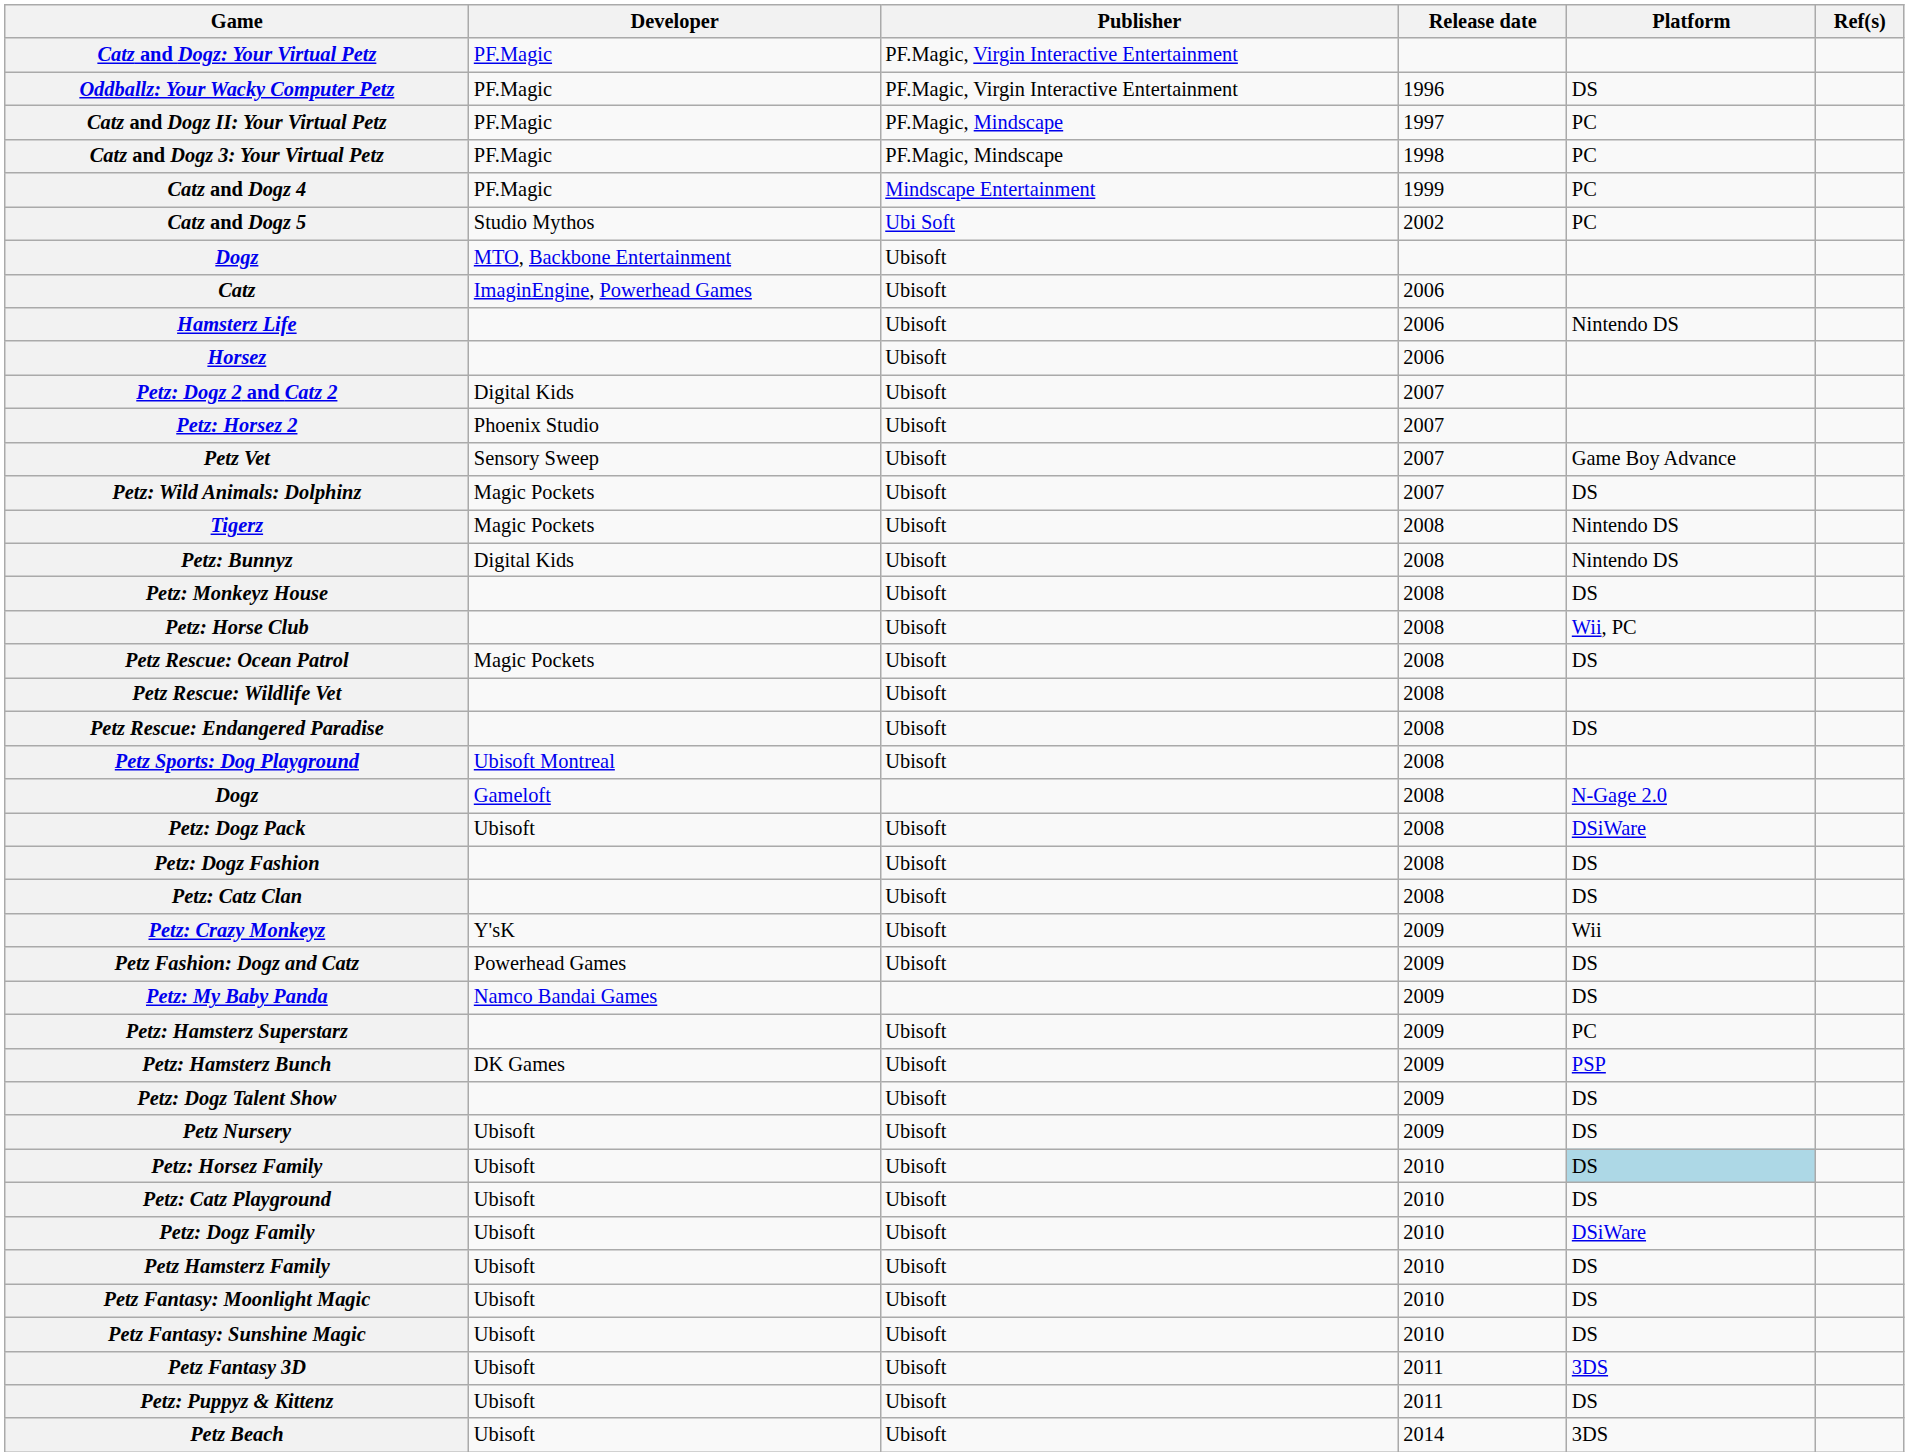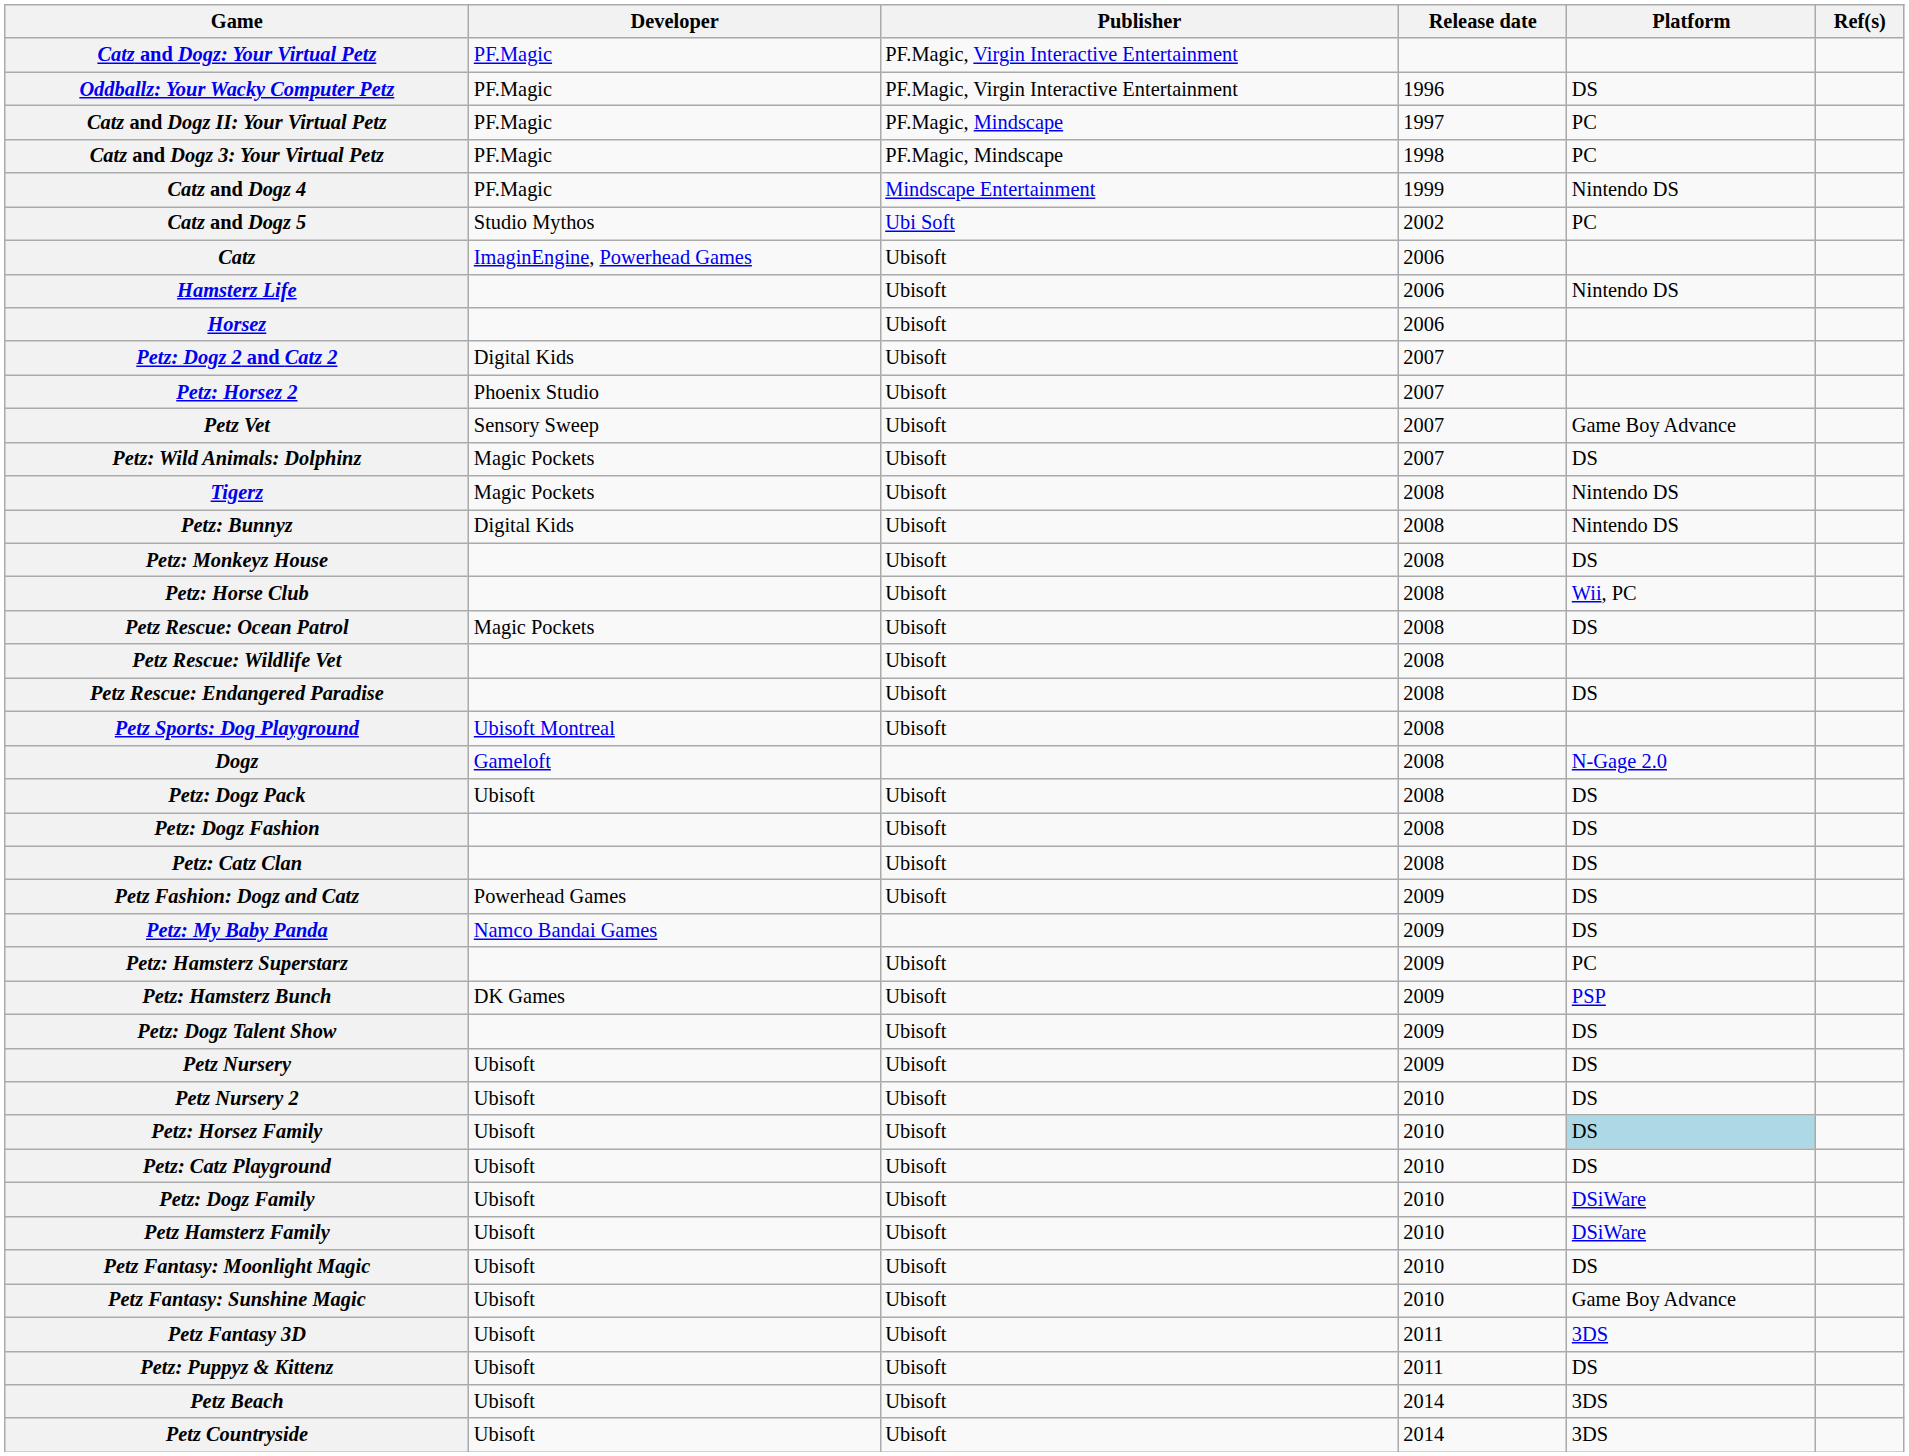 <table class="wikitable sortable" style="min-width: 80%; font-size: 85%;">
 <tr>
 <th>Game</th>
 <th>Developer</th>
 <th>Publisher</th>
 <th>Release date</th>
 <th>Platform</th>
 <th class="unsortable">Ref(s)</th>
 </tr>
 <tr>
 <th><a href='#'><em>Catz</em> and <em>Dogz: Your Virtual Petz</em></a></th>
 <td><a href='#'>PF.Magic</a></td>
 <td>PF.Magic, <a href='#'>Virgin Interactive Entertainment</a></td>
 <td></td>
 <td></td>
 <td></td>
 </tr>
 <tr>
 <th><em><a href='#'>Oddballz: Your Wacky Computer Petz</a></em></th>
 <td>PF.Magic</td>
 <td>PF.Magic, Virgin Interactive Entertainment</td>
 <td>1996</td>
 <td>DS</td>
 <td></td>
 </tr>
 <tr>
 <th><em>Catz</em> and <em>Dogz II: Your Virtual Petz</em></th>
 <td>PF.Magic</td>
 <td>PF.Magic, <a href='#'>Mindscape</a></td>
 <td>1997</td>
 <td>PC</td>
 <td></td>
 </tr>
 <tr>
 <th><em>Catz</em> and <em>Dogz 3: Your Virtual Petz</em></th>
 <td>PF.Magic</td>
 <td>PF.Magic, Mindscape</td>
 <td>1998</td>
 <td>PC</td>
 <td></td>
 </tr>
 <tr>
 <th><em>Catz</em> and <em>Dogz 4</em></th>
 <td>PF.Magic</td>
 <td><a href='#'>Mindscape Entertainment</a></td>
 <td>1999</td>
-<td>PC</td>
+<td>Nintendo DS</td>
 <td></td>
 </tr>
 <tr>
 <th><em>Catz</em> and <em>Dogz 5</em></th>
 <td>Studio Mythos</td>
 <td><a href='#'>Ubi Soft</a></td>
 <td>2002</td>
 <td>PC</td>
-<td></td>
-</tr>
-<tr>
-<th><em><a href='#'>Dogz</a></em></th>
-<td><a href='#'>MTO</a>, <a href='#'>Backbone Entertainment</a></td>
-<td>Ubisoft</td>
-<td></td>
-<td></td>
 <td></td>
 </tr>
 <tr>
 <th><em>Catz</em></th>
 <td><a href='#'>ImaginEngine</a>, <a href='#'>Powerhead Games</a></td>
 <td>Ubisoft</td>
 <td>2006</td>
 <td></td>
 <td></td>
 </tr>
 <tr>
 <th><em><a href='#'>Hamsterz Life</a></em></th>
 <td></td>
 <td>Ubisoft</td>
 <td>2006</td>
 <td>Nintendo DS</td>
 <td></td>
 </tr>
 <tr>
 <th><em><a href='#'>Horsez</a></em></th>
 <td></td>
 <td>Ubisoft</td>
 <td>2006</td>
 <td></td>
 <td></td>
 </tr>
 <tr>
 <th><a href='#'><em>Petz: Dogz 2</em> and <em>Catz 2</em></a></th>
 <td>Digital Kids</td>
 <td>Ubisoft</td>
 <td>2007</td>
 <td></td>
 <td></td>
 </tr>
 <tr>
 <th><em><a href='#'>Petz: Horsez 2</a></em></th>
 <td>Phoenix Studio</td>
 <td>Ubisoft</td>
 <td>2007</td>
 <td></td>
 <td></td>
 </tr>
 <tr>
 <th><em>Petz Vet</em></th>
 <td>Sensory Sweep</td>
 <td>Ubisoft</td>
 <td>2007</td>
 <td>Game Boy Advance</td>
 <td></td>
 </tr>
 <tr>
 <th><em>Petz: Wild Animals: Dolphinz</em></th>
 <td>Magic Pockets</td>
 <td>Ubisoft</td>
 <td>2007</td>
 <td>DS</td>
 <td></td>
 </tr>
 <tr>
 <th><em><a href='#'>Tigerz</a></em></th>
 <td>Magic Pockets</td>
 <td>Ubisoft</td>
 <td>2008</td>
 <td>Nintendo DS</td>
 <td></td>
 </tr>
 <tr>
 <th><em>Petz: Bunnyz</em></th>
 <td>Digital Kids</td>
 <td>Ubisoft</td>
 <td>2008</td>
 <td>Nintendo DS</td>
 <td></td>
 </tr>
 <tr>
 <th><em>Petz: Monkeyz House</em></th>
 <td></td>
 <td>Ubisoft</td>
 <td>2008</td>
 <td>DS</td>
 <td></td>
 </tr>
 <tr>
 <th><em>Petz: Horse Club</em></th>
 <td></td>
 <td>Ubisoft</td>
 <td>2008</td>
 <td><a href='#'>Wii</a>, PC</td>
 <td></td>
 </tr>
 <tr>
 <th><em>Petz Rescue: Ocean Patrol</em></th>
 <td>Magic Pockets</td>
 <td>Ubisoft</td>
 <td>2008</td>
 <td>DS</td>
 <td></td>
 </tr>
 <tr>
 <th><em>Petz Rescue: Wildlife Vet</em></th>
 <td></td>
 <td>Ubisoft</td>
 <td>2008</td>
 <td></td>
 <td></td>
 </tr>
 <tr>
 <th><em>Petz Rescue: Endangered Paradise</em></th>
 <td></td>
 <td>Ubisoft</td>
 <td>2008</td>
 <td>DS</td>
 <td></td>
 </tr>
 <tr>
 <th><em><a href='#'>Petz Sports: Dog Playground</a></em></th>
 <td><a href='#'>Ubisoft Montreal</a></td>
 <td>Ubisoft</td>
 <td>2008</td>
 <td></td>
 <td></td>
 </tr>
 <tr>
 <th><em>Dogz</em></th>
 <td><a href='#'>Gameloft</a></td>
 <td></td>
 <td>2008</td>
 <td><a href='#'>N-Gage 2.0</a></td>
 <td></td>
 </tr>
 <tr>
 <th><em>Petz: Dogz Pack</em></th>
 <td>Ubisoft</td>
 <td>Ubisoft</td>
 <td>2008</td>
-<td><a href='#'>DSiWare</a></td>
+<td>DS</td>
 <td></td>
 </tr>
 <tr>
 <th><em>Petz: Dogz Fashion</em></th>
 <td></td>
 <td>Ubisoft</td>
 <td>2008</td>
 <td>DS</td>
 <td></td>
 </tr>
 <tr>
 <th><em>Petz: Catz Clan</em></th>
 <td></td>
 <td>Ubisoft</td>
 <td>2008</td>
 <td>DS</td>
-<td></td>
-</tr>
-<tr>
-<th><em><a href='#'>Petz: Crazy Monkeyz</a></em></th>
-<td>Y'sK</td>
-<td>Ubisoft</td>
-<td>2009</td>
-<td>Wii</td>
 <td></td>
 </tr>
 <tr>
 <th><em>Petz Fashion: Dogz and Catz</em></th>
 <td>Powerhead Games</td>
 <td>Ubisoft</td>
 <td>2009</td>
 <td>DS</td>
 <td></td>
 </tr>
 <tr>
 <th><em><a href='#'>Petz: My Baby Panda</a></em></th>
 <td><a href='#'>Namco Bandai Games</a></td>
 <td></td>
 <td>2009</td>
 <td>DS</td>
 <td></td>
 </tr>
 <tr>
 <th><em>Petz: Hamsterz Superstarz</em></th>
 <td></td>
 <td>Ubisoft</td>
 <td>2009</td>
 <td>PC</td>
 <td></td>
 </tr>
 <tr>
 <th><em>Petz: Hamsterz Bunch</em></th>
 <td>DK Games</td>
 <td>Ubisoft</td>
 <td>2009</td>
 <td><a href='#'>PSP</a></td>
 <td></td>
 </tr>
 <tr>
 <th><em>Petz: Dogz Talent Show</em></th>
 <td></td>
 <td>Ubisoft</td>
 <td>2009</td>
 <td>DS</td>
 <td></td>
 </tr>
 <tr>
 <th><em>Petz Nursery</em></th>
 <td>Ubisoft</td>
 <td>Ubisoft</td>
 <td>2009</td>
 <td>DS</td>
 <td></td>
 </tr>
 <tr>
+<th><em>Petz Nursery 2</em></th>
+<td>Ubisoft</td>
+<td>Ubisoft</td>
+<td>2010</td>
+<td>DS</td>
+<td></td>
+</tr>
+<tr>
 <th><em>Petz: Horsez Family</em></th>
 <td>Ubisoft</td>
 <td>Ubisoft</td>
 <td>2010</td>
 <td style="background: lightblue;">DS</td>
 <td></td>
 </tr>
 <tr>
 <th><em>Petz: Catz Playground</em></th>
 <td>Ubisoft</td>
 <td>Ubisoft</td>
 <td>2010</td>
 <td>DS</td>
 <td></td>
 </tr>
 <tr>
 <th><em>Petz: Dogz Family</em></th>
 <td>Ubisoft</td>
 <td>Ubisoft</td>
 <td>2010</td>
 <td><a href='#'>DSiWare</a></td>
 <td></td>
 </tr>
 <tr>
 <th><em>Petz Hamsterz Family</em></th>
 <td>Ubisoft</td>
 <td>Ubisoft</td>
 <td>2010</td>
-<td>DS</td>
+<td><a href='#'>DSiWare</a></td>
 <td></td>
 </tr>
 <tr>
 <th><em>Petz Fantasy: Moonlight Magic</em></th>
 <td>Ubisoft</td>
 <td>Ubisoft</td>
 <td>2010</td>
 <td>DS</td>
 <td></td>
 </tr>
 <tr>
 <th><em>Petz Fantasy: Sunshine Magic</em></th>
 <td>Ubisoft</td>
 <td>Ubisoft</td>
 <td>2010</td>
-<td>DS</td>
+<td>Game Boy Advance</td>
 <td></td>
 </tr>
 <tr>
 <th><em>Petz Fantasy 3D</em></th>
 <td>Ubisoft</td>
 <td>Ubisoft</td>
 <td>2011</td>
 <td><a href='#'>3DS</a></td>
 <td></td>
 </tr>
 <tr>
 <th><em>Petz: Puppyz & Kittenz</em></th>
 <td>Ubisoft</td>
 <td>Ubisoft</td>
 <td>2011</td>
 <td>DS</td>
 <td></td>
 </tr>
 <tr>
 <th><em>Petz Beach</em></th>
 <td>Ubisoft</td>
 <td>Ubisoft</td>
 <td>2014</td>
 <td>3DS</td>
 <td></td>
 </tr>
+<tr>
+<th><em>Petz Countryside</em></th>
+<td>Ubisoft</td>
+<td>Ubisoft</td>
+<td>2014</td>
+<td>3DS</td>
+<td></td>
+</tr>
 </table>
